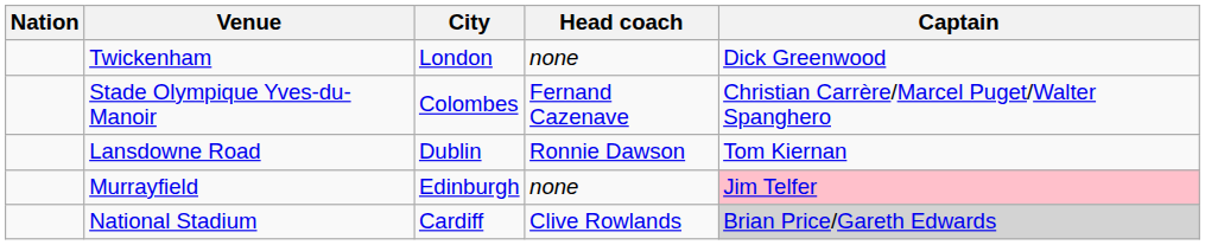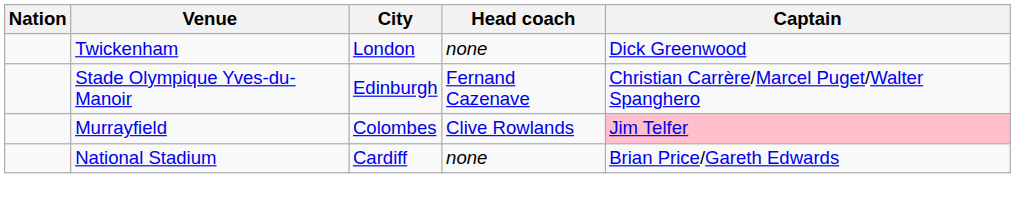 <table class="wikitable">
 <tr>
 <th><strong>Nation</strong></th>
 <th><strong>Venue</strong></th>
 <th><strong>City</strong></th>
 <th><strong>Head coach</strong></th>
 <th><strong>Captain</strong></th>
 </tr>
 <tr>
 <td></td>
 <td><a href='#'>Twickenham</a></td>
 <td><a href='#'>London</a></td>
 <td><em>none</em></td>
 <td><a href='#'>Dick Greenwood</a></td>
 </tr>
 <tr>
 <td></td>
 <td><a href='#'>Stade Olympique Yves-du-Manoir</a></td>
-<td><a href='#'>Colombes</a></td>
+<td><a href='#'>Edinburgh</a></td>
 <td><a href='#'>Fernand Cazenave</a></td>
 <td><a href='#'>Christian Carrère</a>/<a href='#'>Marcel Puget</a>/<a href='#'>Walter Spanghero</a></td>
 </tr>
 <tr>
 <td></td>
-<td><a href='#'>Lansdowne Road</a></td>
-<td><a href='#'>Dublin</a></td>
-<td><a href='#'>Ronnie Dawson</a></td>
-<td><a href='#'>Tom Kiernan</a></td>
-</tr>
-<tr>
-<td></td>
 <td><a href='#'>Murrayfield</a></td>
-<td><a href='#'>Edinburgh</a></td>
-<td><em>none</em></td>
+<td><a href='#'>Colombes</a></td>
+<td><a href='#'>Clive Rowlands</a></td>
 <td style="background: pink;"><a href='#'>Jim Telfer</a></td>
 </tr>
 <tr>
 <td></td>
 <td><a href='#'>National Stadium</a></td>
 <td><a href='#'>Cardiff</a></td>
-<td><a href='#'>Clive Rowlands</a></td>
-<td style="background: lightgrey;"><a href='#'>Brian Price</a>/<a href='#'>Gareth Edwards</a></td>
+<td><em>none</em></td>
+<td><a href='#'>Brian Price</a>/<a href='#'>Gareth Edwards</a></td>
 </tr>
 </table>
